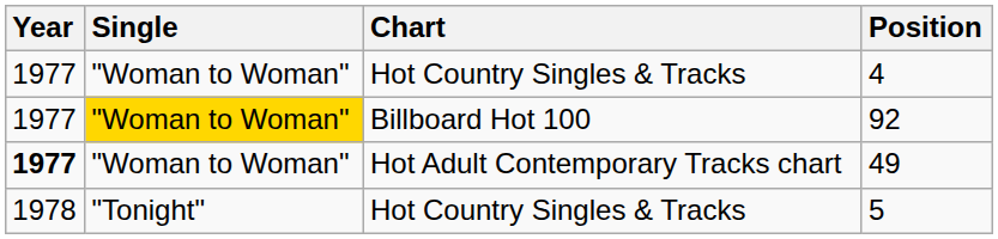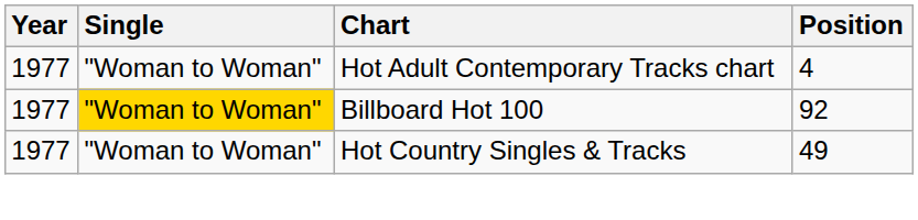 <table class="wikitable" style="margin-top: 0" width="550px">
 <tr>
 <th style="text-align: left">Year</th>
 <th style="text-align: left">Single</th>
 <th style="text-align: left">Chart</th>
 <th style="text-align: left">Position</th>
 </tr>
 <tr>
 <td>1977</td>
 <td>"Woman to Woman"</td>
-<td>Hot Country Singles & Tracks</td>
+<td>Hot Adult Contemporary Tracks chart</td>
 <td>4</td>
 </tr>
 <tr>
 <td>1977</td>
 <td style="background: gold;">"Woman to Woman"</td>
 <td>Billboard Hot 100</td>
 <td>92</td>
 </tr>
 <tr>
-<td><strong>1977</strong></td>
+<td>1977</td>
 <td>"Woman to Woman"</td>
-<td>Hot Adult Contemporary Tracks chart</td>
+<td>Hot Country Singles & Tracks</td>
 <td>49</td>
 </tr>
-<tr>
-<td>1978</td>
-<td>"Tonight"</td>
-<td>Hot Country Singles & Tracks</td>
-<td>5</td>
-</tr>
 </table>
